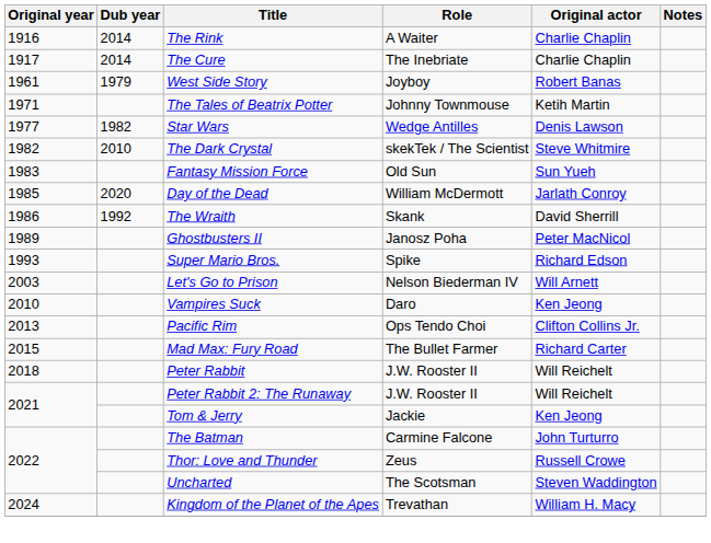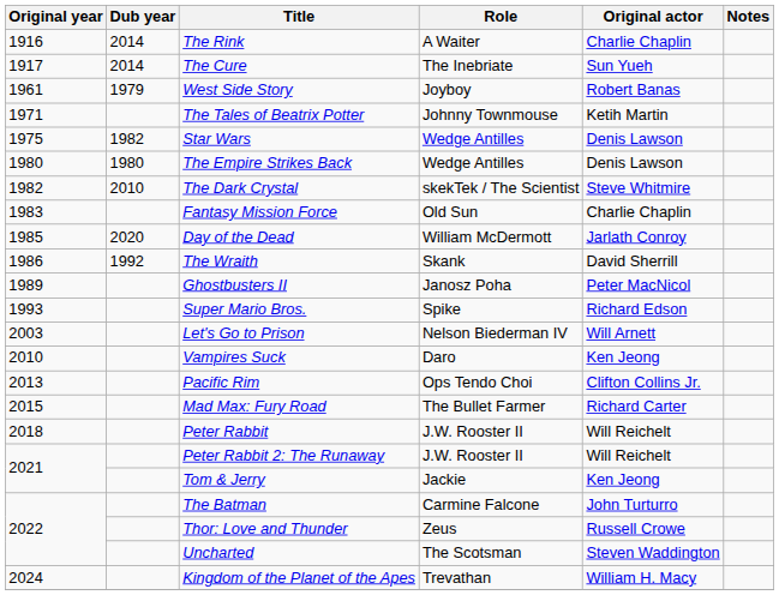 <table class="wikitable sortable">
 <tr>
 <th>Original year</th>
 <th>Dub year</th>
 <th>Title</th>
 <th>Role</th>
 <th>Original actor</th>
 <th>Notes</th>
 </tr>
 <tr>
 <td>1916</td>
 <td>2014</td>
 <td><em><a href='#'>The Rink</a></em></td>
 <td>A Waiter</td>
 <td><a href='#'>Charlie Chaplin</a></td>
 <td></td>
 </tr>
 <tr>
 <td>1917</td>
 <td>2014</td>
 <td><em><a href='#'>The Cure</a></em></td>
 <td>The Inebriate</td>
-<td>Charlie Chaplin</td>
+<td><a href='#'>Sun Yueh</a></td>
 <td></td>
 </tr>
 <tr>
 <td>1961</td>
 <td>1979</td>
 <td><em><a href='#'>West Side Story</a></em></td>
 <td>Joyboy</td>
 <td><a href='#'>Robert Banas</a></td>
 <td></td>
 </tr>
 <tr>
 <td>1971</td>
 <td></td>
 <td><em><a href='#'>The Tales of Beatrix Potter</a></em></td>
 <td>Johnny Townmouse</td>
 <td>Ketih Martin</td>
 <td></td>
 </tr>
 <tr>
-<td>1977</td>
+<td>1975</td>
 <td>1982</td>
 <td><em><a href='#'>Star Wars</a></em></td>
 <td><a href='#'>Wedge Antilles</a></td>
 <td><a href='#'>Denis Lawson</a></td>
+<td></td>
+</tr>
+<tr>
+<td>1980</td>
+<td>1980</td>
+<td><em><a href='#'>The Empire Strikes Back</a></em></td>
+<td>Wedge Antilles</td>
+<td>Denis Lawson</td>
 <td></td>
 </tr>
 <tr>
 <td>1982</td>
 <td>2010</td>
 <td><em><a href='#'>The Dark Crystal</a></em></td>
 <td>skekTek / The Scientist</td>
 <td><a href='#'>Steve Whitmire</a></td>
 <td></td>
 </tr>
 <tr>
 <td>1983</td>
 <td></td>
 <td><em><a href='#'>Fantasy Mission Force</a></em></td>
 <td>Old Sun</td>
-<td><a href='#'>Sun Yueh</a></td>
+<td>Charlie Chaplin</td>
 <td></td>
 </tr>
 <tr>
 <td>1985</td>
 <td>2020</td>
 <td><em><a href='#'>Day of the Dead</a></em></td>
 <td>William McDermott</td>
 <td><a href='#'>Jarlath Conroy</a></td>
 <td></td>
 </tr>
 <tr>
 <td>1986</td>
 <td>1992</td>
 <td><em><a href='#'>The Wraith</a></em></td>
 <td>Skank</td>
 <td>David Sherrill</td>
 <td></td>
 </tr>
 <tr>
 <td>1989</td>
 <td></td>
 <td><em><a href='#'>Ghostbusters II</a></em></td>
 <td>Janosz Poha</td>
 <td><a href='#'>Peter MacNicol</a></td>
 <td></td>
 </tr>
 <tr>
 <td>1993</td>
 <td></td>
 <td><em><a href='#'>Super Mario Bros.</a></em></td>
 <td>Spike</td>
 <td><a href='#'>Richard Edson</a></td>
 <td></td>
 </tr>
 <tr>
 <td>2003</td>
 <td></td>
 <td><em><a href='#'>Let's Go to Prison</a></em></td>
 <td>Nelson Biederman IV</td>
 <td><a href='#'>Will Arnett</a></td>
 <td></td>
 </tr>
 <tr>
 <td>2010</td>
 <td></td>
 <td><em><a href='#'>Vampires Suck</a></em></td>
 <td>Daro</td>
 <td><a href='#'>Ken Jeong</a></td>
 <td></td>
 </tr>
 <tr>
 <td>2013</td>
 <td></td>
 <td><em><a href='#'>Pacific Rim</a></em></td>
 <td>Ops Tendo Choi</td>
 <td><a href='#'>Clifton Collins Jr.</a></td>
 <td></td>
 </tr>
 <tr>
 <td>2015</td>
 <td></td>
 <td><em><a href='#'>Mad Max: Fury Road</a></em></td>
 <td>The Bullet Farmer</td>
 <td><a href='#'>Richard Carter</a></td>
 <td></td>
 </tr>
 <tr>
 <td>2018</td>
 <td></td>
 <td><em><a href='#'>Peter Rabbit</a></em></td>
 <td>J.W. Rooster II</td>
 <td>Will Reichelt</td>
 <td></td>
 </tr>
 <tr>
 <td rowspan="2">2021</td>
 <td></td>
 <td><em><a href='#'>Peter Rabbit 2: The Runaway</a></em></td>
 <td>J.W. Rooster II</td>
 <td>Will Reichelt</td>
 <td></td>
 </tr>
 <tr>
 <td></td>
 <td><em><a href='#'>Tom & Jerry</a></em></td>
 <td>Jackie</td>
 <td><a href='#'>Ken Jeong</a></td>
 <td></td>
 </tr>
 <tr>
 <td rowspan="3">2022</td>
 <td></td>
 <td><em><a href='#'>The Batman</a></em></td>
 <td>Carmine Falcone</td>
 <td><a href='#'>John Turturro</a></td>
 <td></td>
 </tr>
 <tr>
 <td></td>
 <td><em><a href='#'>Thor: Love and Thunder</a></em></td>
 <td>Zeus</td>
 <td><a href='#'>Russell Crowe</a></td>
 <td></td>
 </tr>
 <tr>
 <td></td>
 <td><em><a href='#'>Uncharted</a></em></td>
 <td>The Scotsman</td>
 <td><a href='#'>Steven Waddington</a></td>
 <td></td>
 </tr>
 <tr>
 <td>2024</td>
 <td></td>
 <td><em><a href='#'>Kingdom of the Planet of the Apes</a></em></td>
 <td>Trevathan</td>
 <td><a href='#'>William H. Macy</a></td>
 <td></td>
 </tr>
 <tr>
 </tr>
 </table>
